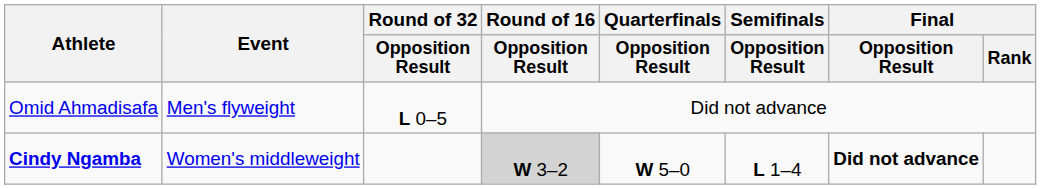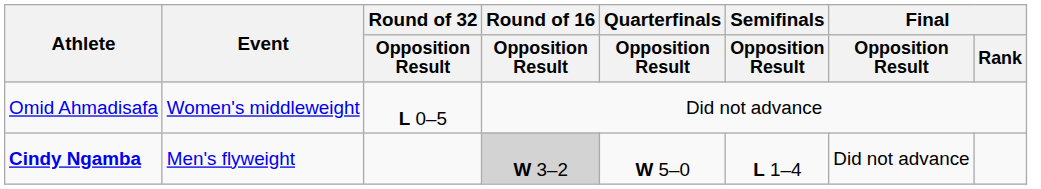 <table class="wikitable" style="font-size:90%">
 <tr>
 <th rowspan="2">Athlete</th>
 <th rowspan="2">Event</th>
 <th>Round of 32</th>
 <th>Round of 16</th>
 <th>Quarterfinals</th>
 <th>Semifinals</th>
 <th colspan=2>Final</th>
 </tr>
 <tr style="font-size:95%">
 <th>Opposition<br>Result</th>
 <th>Opposition<br>Result</th>
 <th>Opposition<br>Result</th>
 <th>Opposition<br>Result</th>
 <th>Opposition<br>Result</th>
 <th>Rank</th>
 </tr>
 <tr align=center>
 <td align=left><a href='#'>Omid Ahmadisafa</a></td>
-<td align=left><a href='#'>Men's flyweight</a></td>
+<td align=left><a href='#'>Women's middleweight</a></td>
 <td><br><strong>L</strong> 0–5</td>
 <td colspan=5>Did not advance</td>
 </tr>
 <tr align=center>
 <td align=left><strong><a href='#'>Cindy Ngamba</a></strong></td>
-<td align=left><a href='#'>Women's middleweight</a></td>
+<td align=left><a href='#'>Men's flyweight</a></td>
 <td></td>
 <td style="background: lightgrey;"><br><strong>W</strong> 3–2</td>
 <td><br><strong>W</strong> 5–0</td>
 <td><br><strong>L</strong> 1–4</td>
-<td><strong>Did not advance</strong></td>
+<td>Did not advance</td>
 <td></td>
 </tr>
 </table>
